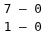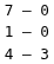 <table style="text-align:center">
 <tr>
 <th width=200></th>
 <th width=100></th>
 <th width=200></th>
 </tr>
 <tr>
 <td align=right><strong></strong></td>
 <td>7 – 0</td>
 <td align=left></td>
 </tr>
 <tr>
 <td align=right><strong></strong></td>
 <td>1 – 0</td>
 <td align=left></td>
 </tr>
+<tr>
+<td align=right><strong></strong></td>
+<td>4 – 3</td>
+<td align=left></td>
+</tr>
 </table>
